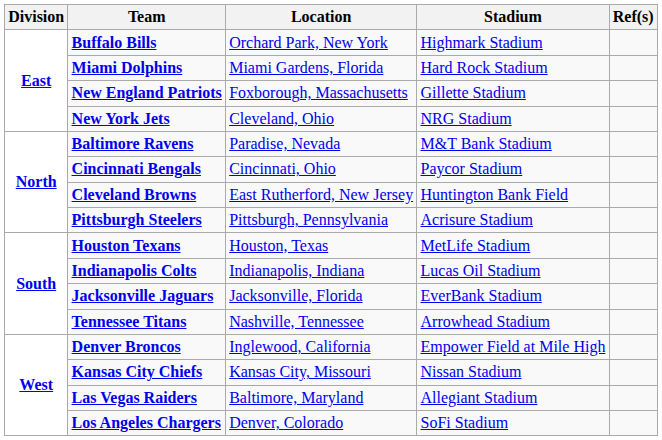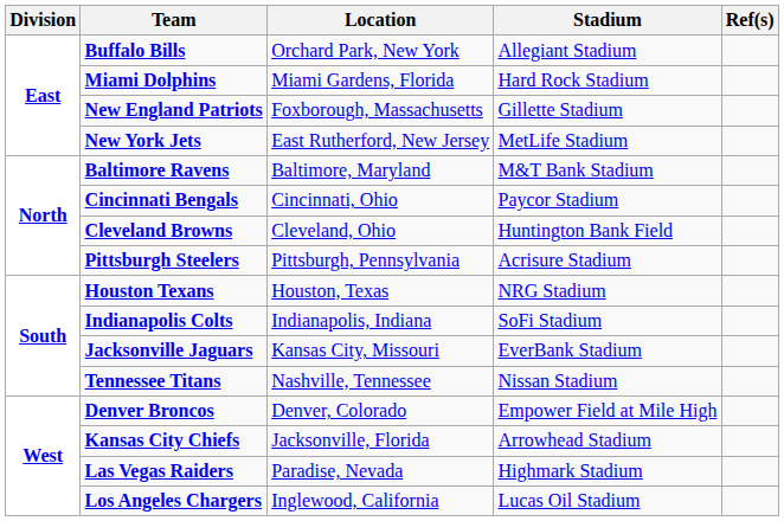 <table class="wikitable" style="text-align:left">
 <tr>
 <th>Division</th>
 <th>Team</th>
 <th>Location</th>
 <th>Stadium</th>
 <th>Ref(s)</th>
 </tr>
 <tr>
 <th style=background:white rowspan=4><a href='#'>East</a></th>
 <td><strong><a href='#'>Buffalo Bills</a></strong></td>
 <td><a href='#'>Orchard Park, New York</a></td>
-<td><a href='#'>Highmark Stadium</a></td>
+<td><a href='#'>Allegiant Stadium</a></td>
 <td></td>
 </tr>
 <tr>
 <td><strong><a href='#'>Miami Dolphins</a></strong></td>
 <td><a href='#'>Miami Gardens, Florida</a></td>
 <td><a href='#'>Hard Rock Stadium</a></td>
 <td></td>
 </tr>
 <tr>
 <td><strong><a href='#'>New England Patriots</a></strong></td>
 <td><a href='#'>Foxborough, Massachusetts</a></td>
 <td><a href='#'>Gillette Stadium</a></td>
 <td></td>
 </tr>
 <tr>
 <td><strong><a href='#'>New York Jets</a></strong></td>
-<td><a href='#'>Cleveland, Ohio</a></td>
-<td><a href='#'>NRG Stadium</a></td>
+<td><a href='#'>East Rutherford, New Jersey</a></td>
+<td><a href='#'>MetLife Stadium</a></td>
 <td></td>
 </tr>
 <tr>
 <th style=background:white rowspan=4><a href='#'>North</a></th>
 <td><strong><a href='#'>Baltimore Ravens</a></strong></td>
-<td><a href='#'>Paradise, Nevada</a></td>
+<td><a href='#'>Baltimore, Maryland</a></td>
 <td><a href='#'>M&T Bank Stadium</a></td>
 <td></td>
 </tr>
 <tr>
 <td><strong><a href='#'>Cincinnati Bengals</a></strong></td>
 <td><a href='#'>Cincinnati, Ohio</a></td>
 <td><a href='#'>Paycor Stadium</a></td>
 <td></td>
 </tr>
 <tr>
 <td><strong><a href='#'>Cleveland Browns</a></strong></td>
-<td><a href='#'>East Rutherford, New Jersey</a></td>
+<td><a href='#'>Cleveland, Ohio</a></td>
 <td><a href='#'>Huntington Bank Field</a></td>
 <td></td>
 </tr>
 <tr>
 <td><strong><a href='#'>Pittsburgh Steelers</a></strong></td>
 <td><a href='#'>Pittsburgh, Pennsylvania</a></td>
 <td><a href='#'>Acrisure Stadium</a></td>
 <td></td>
 </tr>
 <tr>
 <th style=background:white rowspan=4><a href='#'>South</a></th>
 <td><strong><a href='#'>Houston Texans</a></strong></td>
 <td><a href='#'>Houston, Texas</a></td>
-<td><a href='#'>MetLife Stadium</a></td>
+<td><a href='#'>NRG Stadium</a></td>
 <td></td>
 </tr>
 <tr>
 <td><strong><a href='#'>Indianapolis Colts</a></strong></td>
 <td><a href='#'>Indianapolis, Indiana</a></td>
-<td><a href='#'>Lucas Oil Stadium</a></td>
+<td><a href='#'>SoFi Stadium</a></td>
 <td></td>
 </tr>
 <tr>
 <td><strong><a href='#'>Jacksonville Jaguars</a></strong></td>
-<td><a href='#'>Jacksonville, Florida</a></td>
+<td><a href='#'>Kansas City, Missouri</a></td>
 <td><a href='#'>EverBank Stadium</a></td>
 <td></td>
 </tr>
 <tr>
 <td><strong><a href='#'>Tennessee Titans</a></strong></td>
 <td><a href='#'>Nashville, Tennessee</a></td>
-<td><a href='#'>Arrowhead Stadium</a></td>
+<td><a href='#'>Nissan Stadium</a></td>
 <td></td>
 </tr>
 <tr>
 <th style=background:white rowspan=4><a href='#'>West</a></th>
 <td><strong><a href='#'>Denver Broncos</a></strong></td>
-<td><a href='#'>Inglewood, California</a></td>
+<td><a href='#'>Denver, Colorado</a></td>
 <td><a href='#'>Empower Field at Mile High</a></td>
 <td></td>
 </tr>
 <tr>
 <td><strong><a href='#'>Kansas City Chiefs</a></strong></td>
-<td><a href='#'>Kansas City, Missouri</a></td>
-<td><a href='#'>Nissan Stadium</a></td>
+<td><a href='#'>Jacksonville, Florida</a></td>
+<td><a href='#'>Arrowhead Stadium</a></td>
 <td></td>
 </tr>
 <tr>
 <td><strong><a href='#'>Las Vegas Raiders</a></strong></td>
-<td><a href='#'>Baltimore, Maryland</a></td>
-<td><a href='#'>Allegiant Stadium</a></td>
+<td><a href='#'>Paradise, Nevada</a></td>
+<td><a href='#'>Highmark Stadium</a></td>
 <td></td>
 </tr>
 <tr>
 <td><strong><a href='#'>Los Angeles Chargers</a></strong></td>
-<td><a href='#'>Denver, Colorado</a></td>
-<td><a href='#'>SoFi Stadium</a></td>
+<td><a href='#'>Inglewood, California</a></td>
+<td><a href='#'>Lucas Oil Stadium</a></td>
 <td></td>
 </tr>
 </table>
